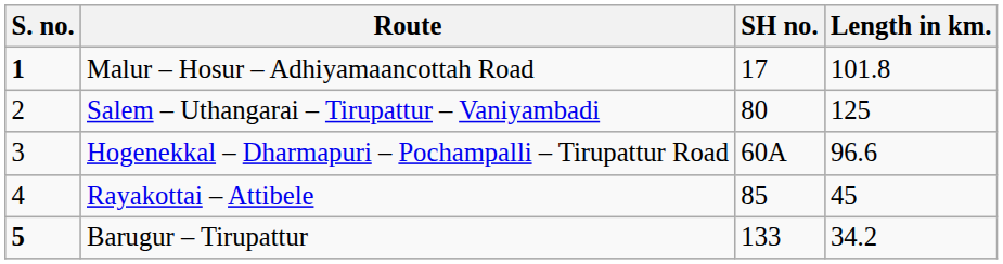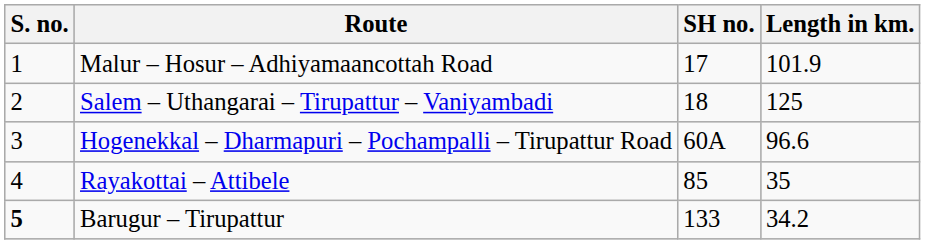 <table class="wikitable">
 <tr>
 <th>S. no.</th>
 <th>Route</th>
 <th>SH no.</th>
 <th>Length in km.</th>
 </tr>
 <tr>
-<td><strong>1</strong></td>
+<td>1</td>
 <td>Malur – Hosur – Adhiyamaancottah Road</td>
 <td>17</td>
-<td>101.8</td>
+<td>101.9</td>
 </tr>
 <tr>
 <td>2</td>
 <td><a href='#'>Salem</a> – Uthangarai – <a href='#'>Tirupattur</a> – <a href='#'>Vaniyambadi</a></td>
-<td>80</td>
+<td>18</td>
 <td>125</td>
 </tr>
 <tr>
 <td>3</td>
 <td><a href='#'>Hogenekkal</a> – <a href='#'>Dharmapuri</a> – <a href='#'>Pochampalli</a> – Tirupattur Road</td>
 <td>60A</td>
 <td>96.6</td>
 </tr>
 <tr>
 <td>4</td>
 <td><a href='#'>Rayakottai</a> – <a href='#'>Attibele</a></td>
 <td>85</td>
-<td>45</td>
+<td>35</td>
 </tr>
 <tr>
 <td><strong>5</strong></td>
 <td>Barugur – Tirupattur</td>
 <td>133</td>
 <td>34.2</td>
 </tr>
 </table>
